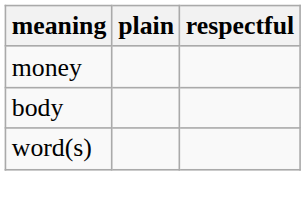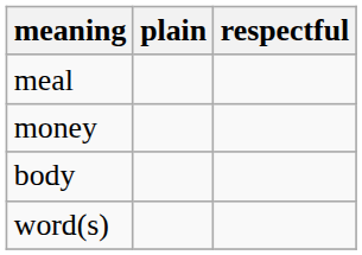 <table class="wikitable" style="margin-left:2em; float:right;">
 <tr>
 <th>meaning</th>
 <th>plain</th>
 <th>respectful</th>
+</tr>
+<tr>
+<td>meal</td>
+<td></td>
+<td></td>
 </tr>
 <tr>
 <td>money</td>
 <td></td>
 <td></td>
 </tr>
 <tr>
 <td>body</td>
 <td></td>
 <td></td>
 </tr>
 <tr>
 <td>word(s)</td>
 <td></td>
 <td></td>
 </tr>
 </table>
